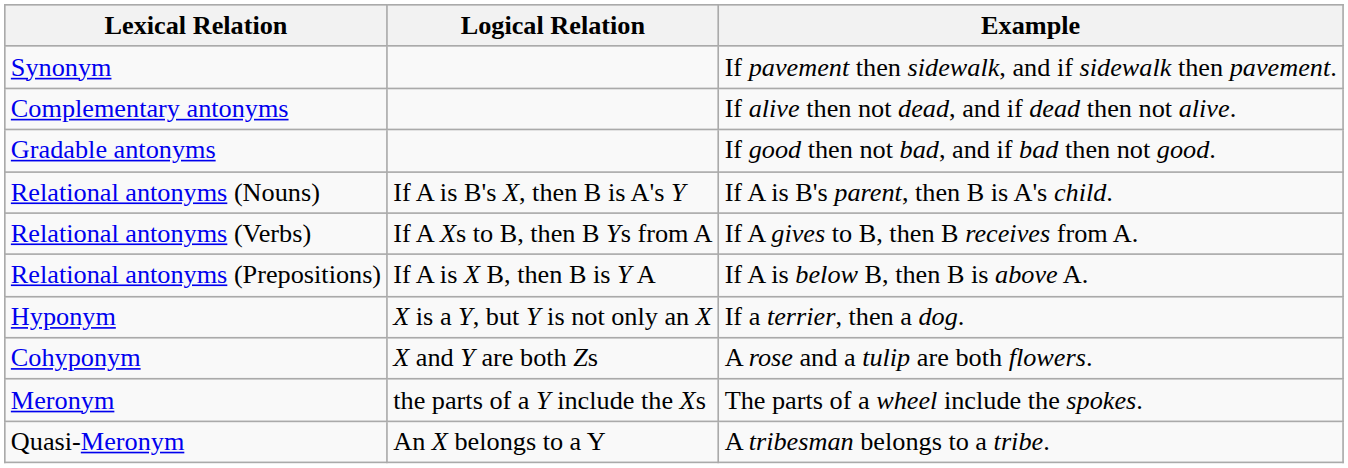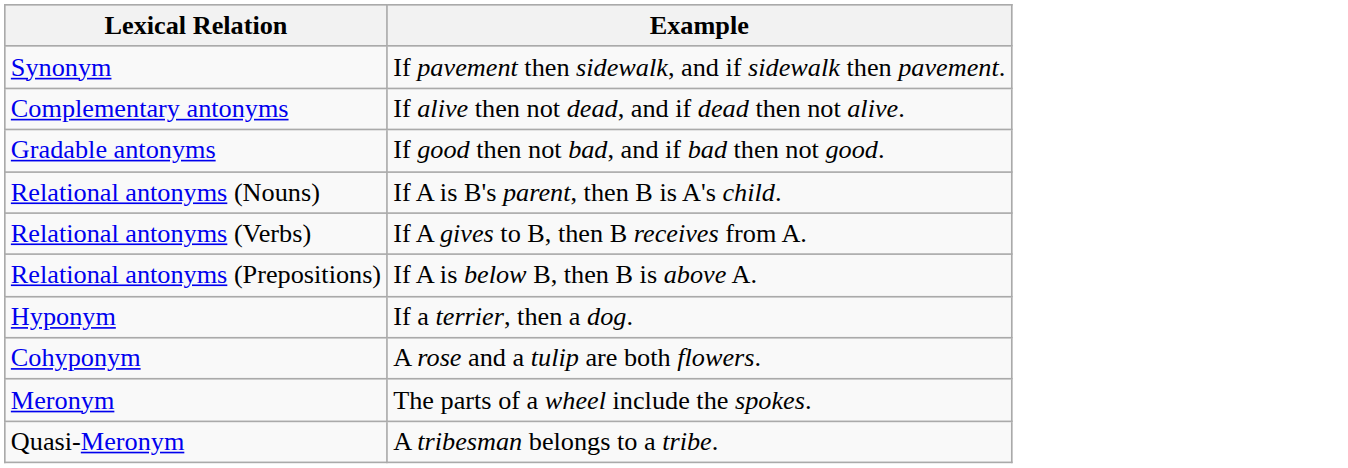 <table class="wikitable">
 <tr>
 <th>Lexical Relation</th>
-<th>Logical Relation</th>
 <th>Example</th>
 </tr>
 <tr>
 <td><a href='#'>Synonym</a></td>
-<td></td>
 <td>If <em>pavement</em> then <em>sidewalk</em>, and if <em>sidewalk</em> then <em>pavement</em>.</td>
 </tr>
 <tr>
 <td><a href='#'>Complementary antonyms</a></td>
-<td></td>
 <td>If <em>alive</em> then not <em>dead</em>, and if <em>dead</em> then not <em>alive</em>.</td>
 </tr>
 <tr>
 <td><a href='#'>Gradable antonyms</a></td>
-<td></td>
 <td>If <em>good</em> then not <em>bad</em>, and if <em>bad</em> then not <em>good</em>.</td>
 </tr>
 <tr>
 <td><a href='#'>Relational antonyms</a> (Nouns)</td>
-<td>If A is B's <em>X</em>, then B is A's <em>Y</em></td>
 <td>If A is B's <em>parent</em>, then B is A's <em>child</em>.</td>
 </tr>
 <tr>
 <td><a href='#'>Relational antonyms</a> (Verbs)</td>
-<td>If A <em>X</em>s to B, then B <em>Y</em>s from A</td>
 <td>If A <em>gives</em> to B, then B <em>receives</em> from A.</td>
 </tr>
 <tr>
 <td><a href='#'>Relational antonyms</a> (Prepositions)</td>
-<td>If A is <em>X</em> B, then B is <em>Y</em> A</td>
 <td>If A is <em>below</em> B, then B is <em>above</em> A.</td>
 </tr>
 <tr>
 <td><a href='#'>Hyponym</a></td>
-<td><em>X</em> is a <em>Y</em>, but <em>Y</em> is not only an <em>X</em></td>
 <td>If a <em>terrier</em>, then a <em>dog</em>.</td>
 </tr>
 <tr>
 <td><a href='#'>Cohyponym</a></td>
-<td><em>X</em> and <em>Y</em> are both <em>Z</em>s</td>
 <td>A <em>rose</em> and a <em>tulip</em> are both <em>flowers</em>.</td>
 </tr>
 <tr>
 <td><a href='#'>Meronym</a></td>
-<td>the parts of a <em>Y</em> include the <em>X</em>s</td>
 <td>The parts of a <em>wheel</em> include the <em>spokes</em>.</td>
 </tr>
 <tr>
 <td>Quasi-<a href='#'>Meronym</a></td>
-<td>An <em>X</em> belongs to a Y</td>
 <td>A <em>tribesman</em> belongs to a <em>tribe</em>.</td>
 </tr>
 </table>
